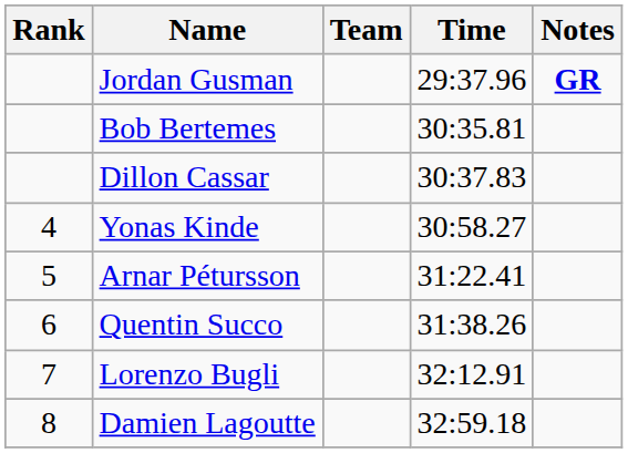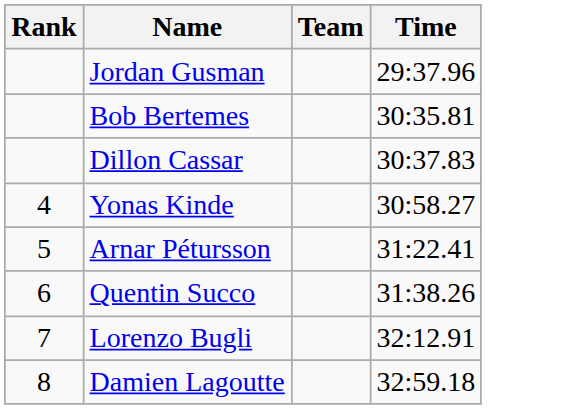 <table class="wikitable sortable" style="text-align:center">
 <tr>
 <th>Rank</th>
 <th>Name</th>
 <th>Team</th>
 <th>Time</th>
-<th>Notes</th>
 </tr>
 <tr>
 <td></td>
 <td align="left"><a href='#'>Jordan Gusman</a></td>
 <td align=left></td>
 <td>29:37.96</td>
-<td><strong><a href='#'>GR</a></strong></td>
 </tr>
 <tr>
 <td></td>
 <td align="left"><a href='#'>Bob Bertemes</a></td>
 <td align=left></td>
 <td>30:35.81</td>
-<td></td>
 </tr>
 <tr>
 <td></td>
 <td align="left"><a href='#'>Dillon Cassar</a></td>
 <td align=left></td>
 <td>30:37.83</td>
-<td></td>
 </tr>
 <tr>
 <td>4</td>
 <td align="left"><a href='#'>Yonas Kinde</a></td>
 <td align=left></td>
 <td>30:58.27</td>
-<td></td>
 </tr>
 <tr>
 <td>5</td>
 <td align="left"><a href='#'>Arnar Pétursson</a></td>
 <td align=left></td>
 <td>31:22.41</td>
-<td></td>
 </tr>
 <tr>
 <td>6</td>
 <td align="left"><a href='#'>Quentin Succo</a></td>
 <td align=left></td>
 <td>31:38.26</td>
-<td></td>
 </tr>
 <tr>
 <td>7</td>
 <td align="left"><a href='#'>Lorenzo Bugli</a></td>
 <td align=left></td>
 <td>32:12.91</td>
-<td></td>
 </tr>
 <tr>
 <td>8</td>
 <td align="left"><a href='#'>Damien Lagoutte</a></td>
 <td align=left></td>
 <td>32:59.18</td>
-<td></td>
 </tr>
 </table>
